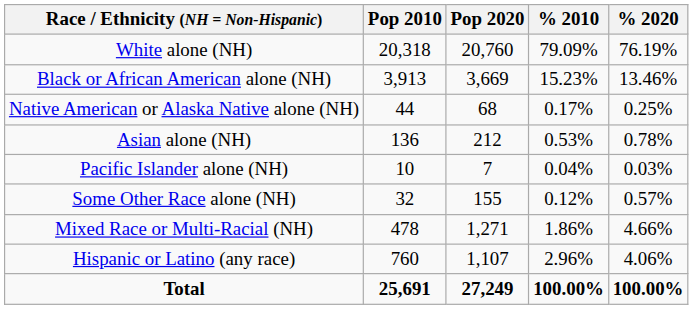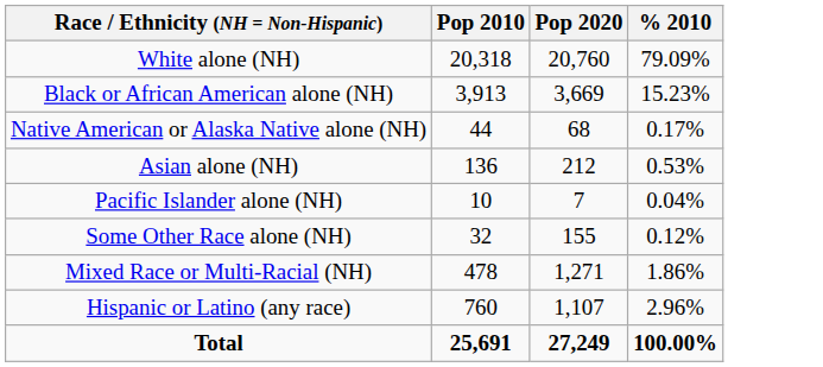 <table class="wikitable" style="text-align:center;">
 <tr>
 <th>Race / Ethnicity <small>(<em>NH = Non-Hispanic</em>)</small></th>
 <th>Pop 2010</th>
 <th>Pop 2020</th>
 <th>% 2010</th>
-<th>% 2020</th>
 </tr>
 <tr>
 <td><a href='#'>White</a> alone (NH)</td>
 <td>20,318</td>
 <td>20,760</td>
 <td>79.09%</td>
-<td>76.19%</td>
 </tr>
 <tr>
 <td><a href='#'>Black or African American</a> alone (NH)</td>
 <td>3,913</td>
 <td>3,669</td>
 <td>15.23%</td>
-<td>13.46%</td>
 </tr>
 <tr>
 <td><a href='#'>Native American</a> or <a href='#'>Alaska Native</a> alone (NH)</td>
 <td>44</td>
 <td>68</td>
 <td>0.17%</td>
-<td>0.25%</td>
 </tr>
 <tr>
 <td><a href='#'>Asian</a> alone (NH)</td>
 <td>136</td>
 <td>212</td>
 <td>0.53%</td>
-<td>0.78%</td>
 </tr>
 <tr>
 <td><a href='#'>Pacific Islander</a> alone (NH)</td>
 <td>10</td>
 <td>7</td>
 <td>0.04%</td>
-<td>0.03%</td>
 </tr>
 <tr>
 <td><a href='#'>Some Other Race</a> alone (NH)</td>
 <td>32</td>
 <td>155</td>
 <td>0.12%</td>
-<td>0.57%</td>
 </tr>
 <tr>
 <td><a href='#'>Mixed Race or Multi-Racial</a> (NH)</td>
 <td>478</td>
 <td>1,271</td>
 <td>1.86%</td>
-<td>4.66%</td>
 </tr>
 <tr>
 <td><a href='#'>Hispanic or Latino</a> (any race)</td>
 <td>760</td>
 <td>1,107</td>
 <td>2.96%</td>
-<td>4.06%</td>
 </tr>
 <tr>
 <td><strong>Total</strong></td>
 <td><strong>25,691</strong></td>
 <td><strong>27,249</strong></td>
 <td><strong>100.00%</strong></td>
-<td><strong>100.00%</strong></td>
 </tr>
 </table>
